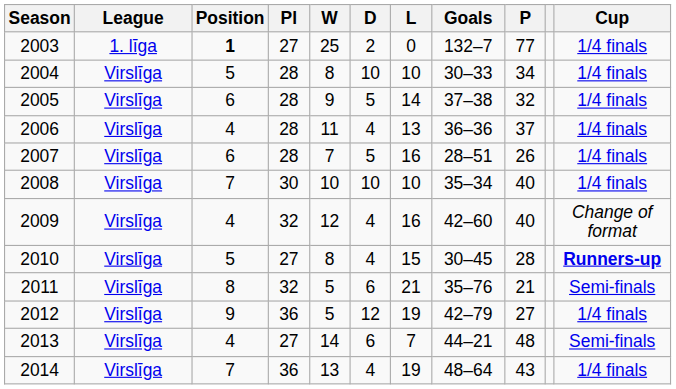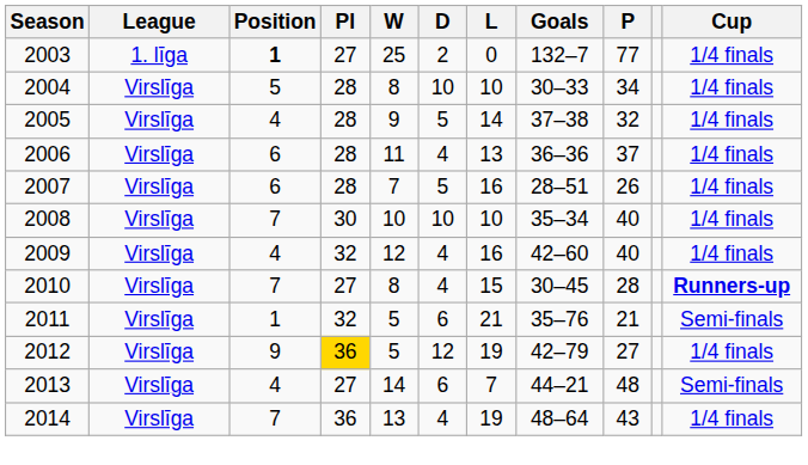 <table class="wikitable" style="text-align: center;">
 <tr>
 <th>Season</th>
 <th style="width:100px;">League</th>
 <th>Position</th>
 <th style="width:30px;">Pl</th>
 <th width=30>W</th>
 <th width=30>D</th>
 <th width=30>L</th>
 <th width=60>Goals</th>
 <th width=30>P</th>
 <th></th>
 <th width=100>Cup</th>
 </tr>
 <tr>
 <td>2003</td>
 <td><a href='#'>1. līga</a></td>
 <td><strong>1</strong></td>
 <td>27</td>
 <td>25</td>
 <td>2</td>
 <td>0</td>
 <td>132‒7</td>
 <td>77</td>
 <td></td>
 <td><a href='#'>1/4 finals</a></td>
 </tr>
 <tr>
 <td>2004</td>
 <td><a href='#'>Virslīga</a></td>
 <td>5</td>
 <td>28</td>
 <td>8</td>
 <td>10</td>
 <td>10</td>
 <td>30‒33</td>
 <td>34</td>
 <td></td>
 <td><a href='#'>1/4 finals</a></td>
 </tr>
 <tr>
 <td>2005</td>
 <td><a href='#'>Virslīga</a></td>
-<td>6</td>
+<td>4</td>
 <td>28</td>
 <td>9</td>
 <td>5</td>
 <td>14</td>
 <td>37‒38</td>
 <td>32</td>
 <td></td>
 <td><a href='#'>1/4 finals</a></td>
 </tr>
 <tr>
 <td>2006</td>
 <td><a href='#'>Virslīga</a></td>
-<td>4</td>
+<td>6</td>
 <td>28</td>
 <td>11</td>
 <td>4</td>
 <td>13</td>
 <td>36‒36</td>
 <td>37</td>
 <td></td>
 <td><a href='#'>1/4 finals</a></td>
 </tr>
 <tr>
 <td>2007</td>
 <td><a href='#'>Virslīga</a></td>
 <td>6</td>
 <td>28</td>
 <td>7</td>
 <td>5</td>
 <td>16</td>
 <td>28‒51</td>
 <td>26</td>
 <td></td>
 <td><a href='#'>1/4 finals</a></td>
 </tr>
 <tr>
 <td>2008</td>
 <td><a href='#'>Virslīga</a></td>
 <td>7</td>
 <td>30</td>
 <td>10</td>
 <td>10</td>
 <td>10</td>
 <td>35‒34</td>
 <td>40</td>
 <td></td>
 <td><a href='#'>1/4 finals</a></td>
 </tr>
 <tr>
 <td>2009</td>
 <td><a href='#'>Virslīga</a></td>
 <td>4</td>
 <td>32</td>
 <td>12</td>
 <td>4</td>
 <td>16</td>
 <td>42‒60</td>
 <td>40</td>
 <td></td>
-<td><em>Change of format</em></td>
+<td><a href='#'>1/4 finals</a></td>
 </tr>
 <tr>
 <td>2010</td>
 <td><a href='#'>Virslīga</a></td>
-<td>5</td>
+<td>7</td>
 <td>27</td>
 <td>8</td>
 <td>4</td>
 <td>15</td>
 <td>30‒45</td>
 <td>28</td>
 <td></td>
 <td><strong><a href='#'>Runners-up</a></strong></td>
 </tr>
 <tr>
 <td>2011</td>
 <td><a href='#'>Virslīga</a></td>
-<td>8</td>
+<td>1</td>
 <td>32</td>
 <td>5</td>
 <td>6</td>
 <td>21</td>
 <td>35‒76</td>
 <td>21</td>
 <td></td>
 <td><a href='#'>Semi-finals</a></td>
 </tr>
 <tr>
 <td>2012</td>
 <td><a href='#'>Virslīga</a></td>
 <td>9</td>
-<td>36</td>
+<td style="background: gold;">36</td>
 <td>5</td>
 <td>12</td>
 <td>19</td>
 <td>42–79</td>
 <td>27</td>
 <td></td>
 <td><a href='#'>1/4 finals</a></td>
 </tr>
 <tr>
 <td>2013</td>
 <td><a href='#'>Virslīga</a></td>
 <td>4</td>
 <td>27</td>
 <td>14</td>
 <td>6</td>
 <td>7</td>
 <td>44–21</td>
 <td>48</td>
 <td></td>
 <td><a href='#'>Semi-finals</a></td>
 </tr>
 <tr>
 <td>2014</td>
 <td><a href='#'>Virslīga</a></td>
 <td>7</td>
 <td>36</td>
 <td>13</td>
 <td>4</td>
 <td>19</td>
 <td>48–64</td>
 <td>43</td>
 <td></td>
 <td><a href='#'>1/4 finals</a></td>
 </tr>
 </table>
